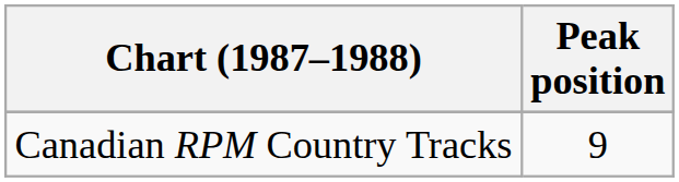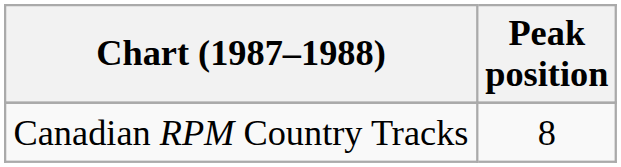 <table class="wikitable sortable">
 <tr>
 <th align="left">Chart (1987–1988)</th>
 <th align="center">Peak<br>position</th>
 </tr>
 <tr>
 </tr>
 <tr>
 <td align="left">Canadian <em>RPM</em> Country Tracks</td>
-<td align="center">9</td>
+<td align="center">8</td>
 </tr>
 </table>
